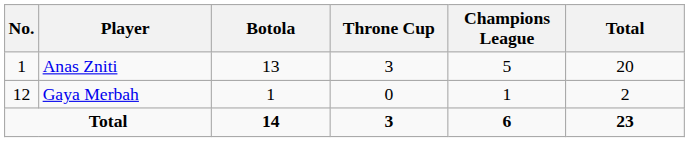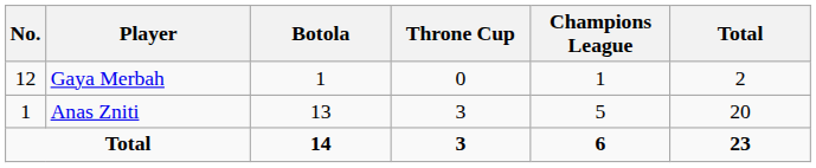 <table class="wikitable sortable" style="text-align:center">
 <tr>
 <th width="10">No.</th>
 <th width="150">Player</th>
 <th width="100">Botola</th>
 <th width="100">Throne Cup</th>
 <th width="100">Champions League</th>
 <th width="100">Total</th>
 </tr>
 <tr>
+<td>12</td>
+<td style="text-align:left;"> <a href='#'>Gaya Merbah</a></td>
+<td>1</td>
+<td>0</td>
+<td>1</td>
+<td>2</td>
+</tr>
+<tr>
 <td>1</td>
 <td style="text-align:left;"> <a href='#'>Anas Zniti</a></td>
 <td>13</td>
 <td>3</td>
 <td>5</td>
 <td>20</td>
-</tr>
-<tr>
-<td>12</td>
-<td style="text-align:left;"> <a href='#'>Gaya Merbah</a></td>
-<td>1</td>
-<td>0</td>
-<td>1</td>
-<td>2</td>
 </tr>
 <tr class="sortbottom">
 <td colspan="2"><strong>Total</strong></td>
 <td><strong>14</strong></td>
 <td><strong>3</strong></td>
 <td><strong>6</strong></td>
 <td><strong>23</strong></td>
 </tr>
 </table>
